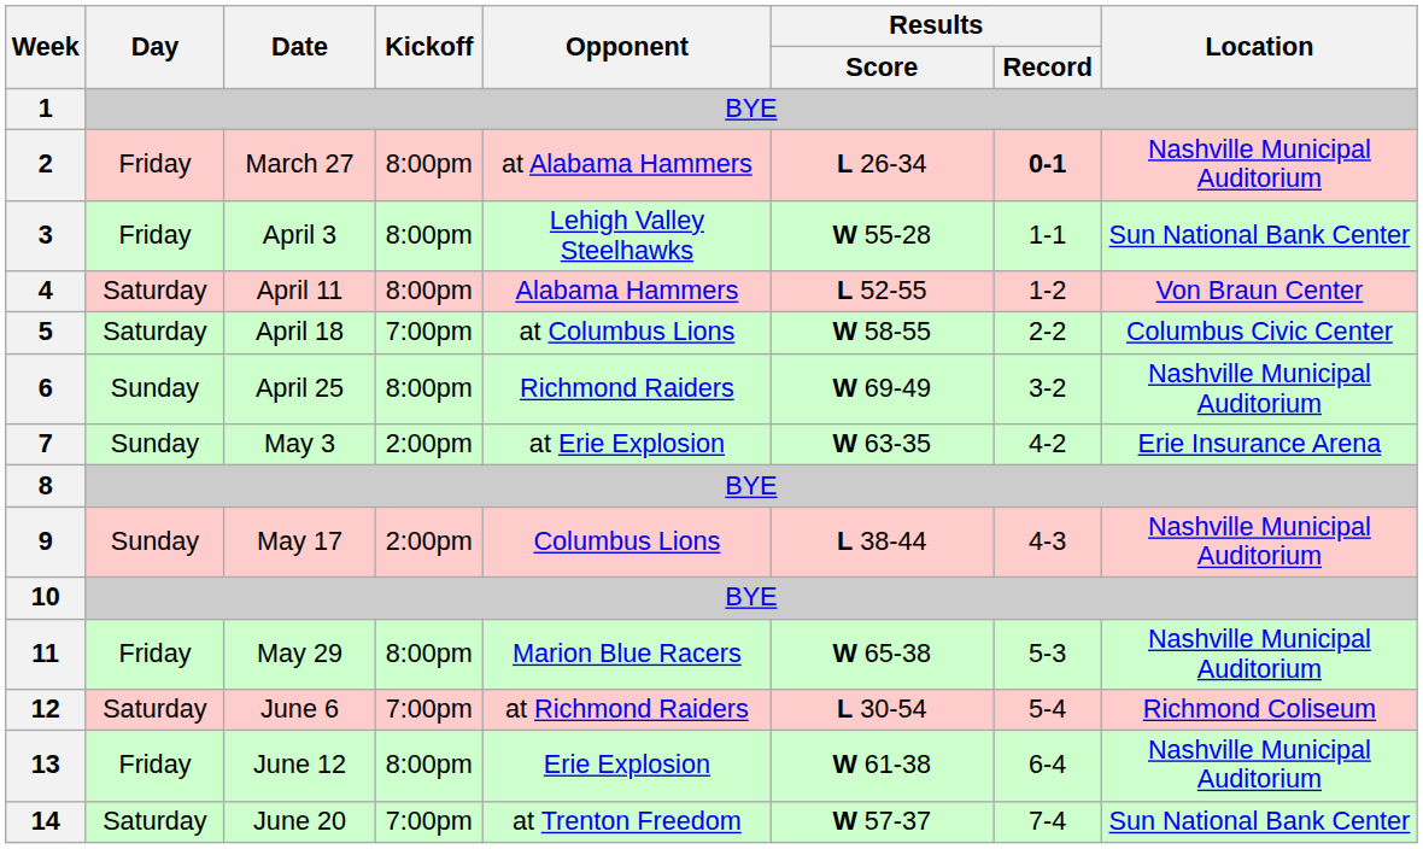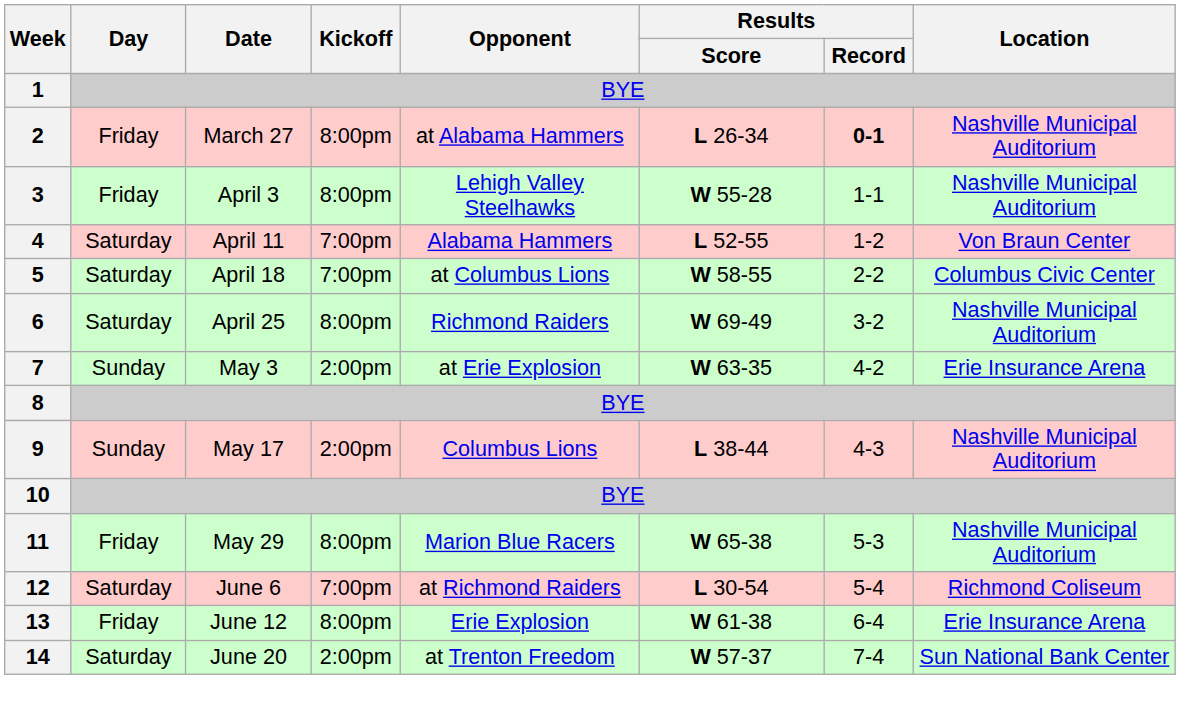 <table class="wikitable">
 <tr>
 <th rowspan="2" width="40">Week</th>
 <th rowspan="2" width="80">Day</th>
 <th rowspan="2" width="90">Date</th>
 <th rowspan="2" width="60">Kickoff</th>
 <th rowspan="2" width="180">Opponent</th>
 <th colspan="2" width="200">Results</th>
 <th rowspan="2" width="200">Location</th>
 </tr>
 <tr>
 <th width="140">Score</th>
 <th width="60">Record</th>
 </tr>
 <tr align="center" bgcolor="#CCCCCC">
 <th>1</th>
 <td colSpan=7><a href='#'>BYE</a></td>
 </tr>
 <tr align="center" bgcolor="#FFCCCC">
 <th>2</th>
 <td>Friday</td>
 <td>March 27</td>
 <td>8:00pm</td>
 <td>at <a href='#'>Alabama Hammers</a></td>
 <td><strong>L</strong> 26-34</td>
 <td><strong>0-1</strong></td>
 <td><a href='#'>Nashville Municipal Auditorium</a></td>
 </tr>
 <tr align="center" bgcolor="#CCFFCC">
 <th>3</th>
 <td>Friday</td>
 <td>April 3</td>
 <td>8:00pm</td>
 <td><a href='#'>Lehigh Valley Steelhawks</a></td>
 <td><strong>W</strong> 55-28</td>
 <td>1-1</td>
-<td><a href='#'>Sun National Bank Center</a></td>
+<td><a href='#'>Nashville Municipal Auditorium</a></td>
 </tr>
 <tr align="center" bgcolor="#FFCCCC">
 <th>4</th>
 <td>Saturday</td>
 <td>April 11</td>
-<td>8:00pm</td>
+<td>7:00pm</td>
 <td><a href='#'>Alabama Hammers</a></td>
 <td><strong>L</strong> 52-55</td>
 <td>1-2</td>
 <td><a href='#'>Von Braun Center</a></td>
 </tr>
 <tr align="center" bgcolor="#CCFFCC">
 <th>5</th>
 <td>Saturday</td>
 <td>April 18</td>
 <td>7:00pm</td>
 <td>at <a href='#'>Columbus Lions</a></td>
 <td><strong>W</strong> 58-55</td>
 <td>2-2</td>
 <td><a href='#'>Columbus Civic Center</a></td>
 </tr>
 <tr align="center" bgcolor="#CCFFCC">
 <th>6</th>
-<td>Sunday</td>
+<td>Saturday</td>
 <td>April 25</td>
 <td>8:00pm</td>
 <td><a href='#'>Richmond Raiders</a></td>
 <td><strong>W</strong> 69-49</td>
 <td>3-2</td>
 <td><a href='#'>Nashville Municipal Auditorium</a></td>
 </tr>
 <tr align="center" bgcolor="#CCFFCC">
 <th>7</th>
 <td>Sunday</td>
 <td>May 3</td>
 <td>2:00pm</td>
 <td>at <a href='#'>Erie Explosion</a></td>
 <td><strong>W</strong> 63-35</td>
 <td>4-2</td>
 <td><a href='#'>Erie Insurance Arena</a></td>
 </tr>
 <tr align="center" bgcolor="#CCCCCC">
 <th>8</th>
 <td colSpan=7><a href='#'>BYE</a></td>
 </tr>
 <tr align="center" bgcolor="#FFCCCC">
 <th>9</th>
 <td>Sunday</td>
 <td>May 17</td>
 <td>2:00pm</td>
 <td><a href='#'>Columbus Lions</a></td>
 <td><strong>L</strong> 38-44</td>
 <td>4-3</td>
 <td><a href='#'>Nashville Municipal Auditorium</a></td>
 </tr>
 <tr align="center" bgcolor="#CCCCCC">
 <th>10</th>
 <td colSpan=7><a href='#'>BYE</a></td>
 </tr>
 <tr align="center" bgcolor="#CCFFCC">
 <th>11</th>
 <td>Friday</td>
 <td>May 29</td>
 <td>8:00pm</td>
 <td><a href='#'>Marion Blue Racers</a></td>
 <td><strong>W</strong> 65-38</td>
 <td>5-3</td>
 <td><a href='#'>Nashville Municipal Auditorium</a></td>
 </tr>
 <tr align="center" bgcolor="#FFCCCC">
 <th>12</th>
 <td>Saturday</td>
 <td>June 6</td>
 <td>7:00pm</td>
 <td>at <a href='#'>Richmond Raiders</a></td>
 <td><strong>L</strong> 30-54</td>
 <td>5-4</td>
 <td><a href='#'>Richmond Coliseum</a></td>
 </tr>
 <tr align="center" bgcolor="#CCFFCC">
 <th>13</th>
 <td>Friday</td>
 <td>June 12</td>
 <td>8:00pm</td>
 <td><a href='#'>Erie Explosion</a></td>
 <td><strong>W</strong> 61-38</td>
 <td>6-4</td>
-<td><a href='#'>Nashville Municipal Auditorium</a></td>
+<td><a href='#'>Erie Insurance Arena</a></td>
 </tr>
 <tr align="center" bgcolor="#CCFFCC">
 <th>14</th>
 <td>Saturday</td>
 <td>June 20</td>
-<td>7:00pm</td>
+<td>2:00pm</td>
 <td>at <a href='#'>Trenton Freedom</a></td>
 <td><strong>W</strong> 57-37</td>
 <td>7-4</td>
 <td><a href='#'>Sun National Bank Center</a></td>
 </tr>
 </table>
